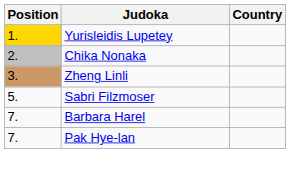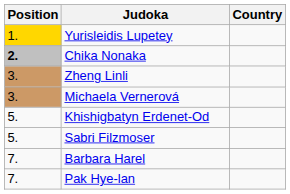 <table class=wikitable>
 <tr>
 <th width=10>Position</th>
 <th width=200>Judoka</th>
 <th width=10>Country</th>
 </tr>
 <tr>
 <td bgcolor=gold>1.</td>
 <td><a href='#'>Yurisleidis Lupetey</a></td>
 <td></td>
 </tr>
 <tr>
-<td bgcolor="silver">2.</td>
+<td bgcolor="silver"><strong>2.</strong></td>
 <td><a href='#'>Chika Nonaka</a></td>
 <td></td>
 </tr>
 <tr>
 <td bgcolor="CC9966">3.</td>
 <td><a href='#'>Zheng Linli</a></td>
+<td></td>
+</tr>
+<tr>
+<td bgcolor="CC9966">3.</td>
+<td><a href='#'>Michaela Vernerová</a></td>
+<td></td>
+</tr>
+<tr>
+<td>5.</td>
+<td><a href='#'>Khishigbatyn Erdenet-Od</a></td>
 <td></td>
 </tr>
 <tr>
 <td>5.</td>
 <td><a href='#'>Sabri Filzmoser</a></td>
 <td></td>
 </tr>
 <tr>
 <td>7.</td>
 <td><a href='#'>Barbara Harel</a></td>
 <td></td>
 </tr>
 <tr>
 <td>7.</td>
 <td><a href='#'>Pak Hye-lan</a></td>
 <td></td>
 </tr>
 </table>
